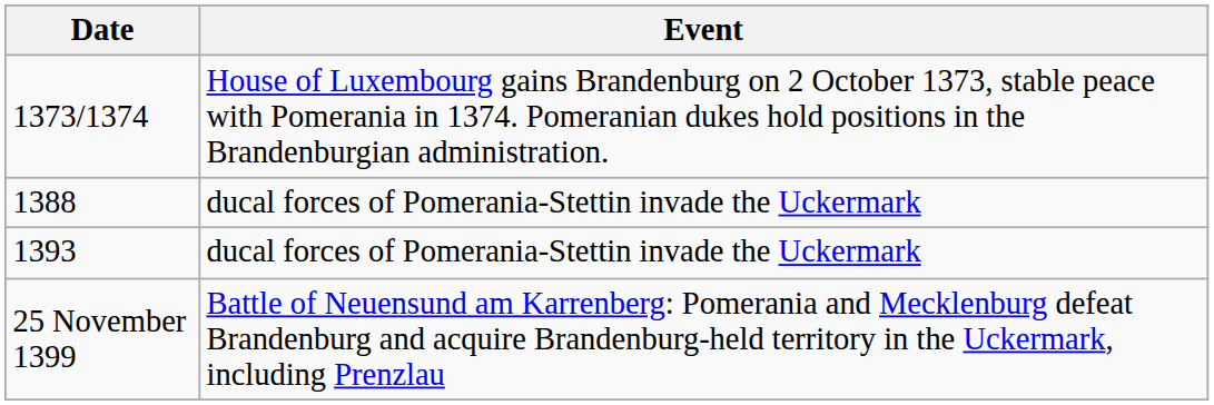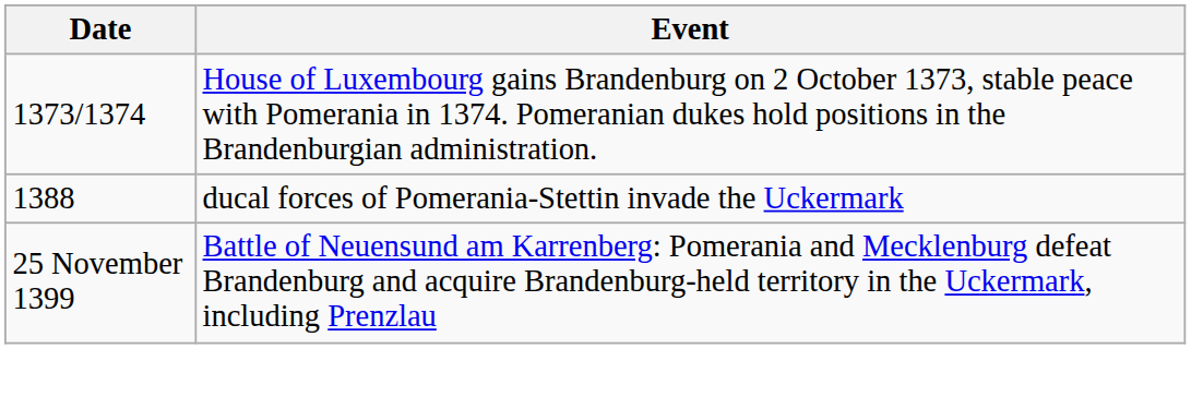 <table class=wikitable>
 <tr>
 <th>Date</th>
 <th>Event</th>
 </tr>
 <tr>
 <td>1373/1374</td>
 <td><a href='#'>House of Luxembourg</a> gains Brandenburg on 2 October 1373, stable peace with Pomerania in 1374. Pomeranian dukes hold positions in the Brandenburgian administration.</td>
 </tr>
 <tr>
 <td>1388</td>
 <td>ducal forces of Pomerania-Stettin invade the <a href='#'>Uckermark</a></td>
 </tr>
 <tr>
-<td>1393</td>
-<td>ducal forces of Pomerania-Stettin invade the <a href='#'>Uckermark</a></td>
-</tr>
-<tr>
 <td>25 November 1399</td>
 <td><a href='#'>Battle of Neuensund am Karrenberg</a>: Pomerania and <a href='#'>Mecklenburg</a> defeat Brandenburg and acquire Brandenburg-held territory in the <a href='#'>Uckermark</a>, including <a href='#'>Prenzlau</a></td>
 </tr>
 </table>
